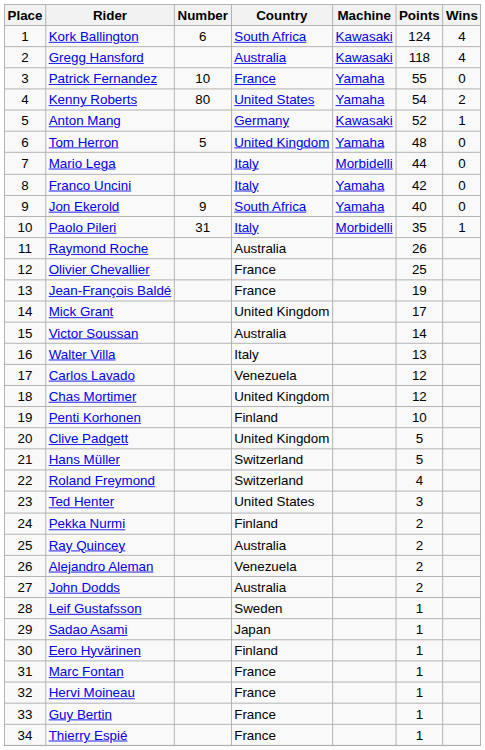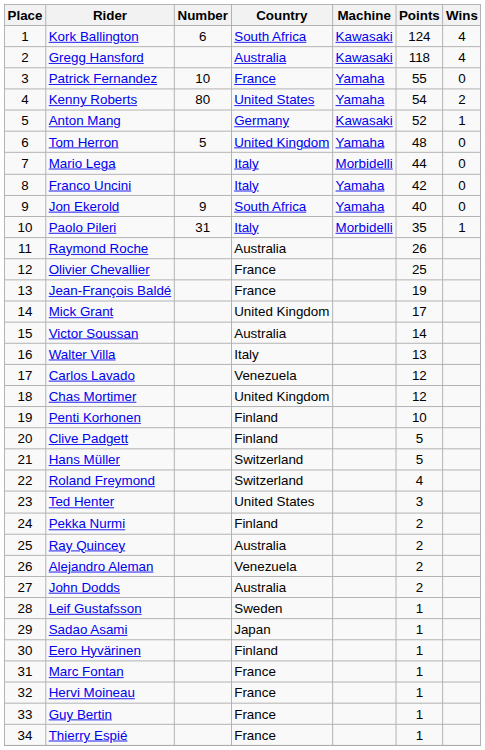 <table class="wikitable" style="font-size: 95%;">
 <tr>
 <th>Place</th>
 <th>Rider</th>
 <th>Number</th>
 <th>Country</th>
 <th>Machine</th>
 <th>Points</th>
 <th>Wins</th>
 </tr>
 <tr>
 <td align="center">1</td>
 <td> <a href='#'>Kork Ballington</a></td>
 <td align="center">6</td>
 <td><a href='#'>South Africa</a></td>
 <td><a href='#'>Kawasaki</a></td>
 <td align="center">124</td>
 <td align="center">4</td>
 </tr>
 <tr>
 <td align="center">2</td>
 <td> <a href='#'>Gregg Hansford</a></td>
 <td></td>
 <td><a href='#'>Australia</a></td>
 <td><a href='#'>Kawasaki</a></td>
 <td align="center">118</td>
 <td align="center">4</td>
 </tr>
 <tr>
 <td align="center">3</td>
 <td> <a href='#'>Patrick Fernandez</a></td>
 <td align="center">10</td>
 <td><a href='#'>France</a></td>
 <td><a href='#'>Yamaha</a></td>
 <td align="center">55</td>
 <td align="center">0</td>
 </tr>
 <tr>
 <td align="center">4</td>
 <td> <a href='#'>Kenny Roberts</a></td>
 <td align="center">80</td>
 <td><a href='#'>United States</a></td>
 <td><a href='#'>Yamaha</a></td>
 <td align="center">54</td>
 <td align="center">2</td>
 </tr>
 <tr>
 <td align="center">5</td>
 <td> <a href='#'>Anton Mang</a></td>
 <td></td>
 <td><a href='#'>Germany</a></td>
 <td><a href='#'>Kawasaki</a></td>
 <td align="center">52</td>
 <td align="center">1</td>
 </tr>
 <tr>
 <td align="center">6</td>
 <td> <a href='#'>Tom Herron</a></td>
 <td align="center">5</td>
 <td><a href='#'>United Kingdom</a></td>
 <td><a href='#'>Yamaha</a></td>
 <td align="center">48</td>
 <td align="center">0</td>
 </tr>
 <tr>
 <td align="center">7</td>
 <td> <a href='#'>Mario Lega</a></td>
 <td></td>
 <td><a href='#'>Italy</a></td>
 <td><a href='#'>Morbidelli</a></td>
 <td align="center">44</td>
 <td align="center">0</td>
 </tr>
 <tr>
 <td align="center">8</td>
 <td> <a href='#'>Franco Uncini</a></td>
 <td></td>
 <td><a href='#'>Italy</a></td>
 <td><a href='#'>Yamaha</a></td>
 <td align="center">42</td>
 <td align="center">0</td>
 </tr>
 <tr>
 <td align="center">9</td>
 <td> <a href='#'>Jon Ekerold</a></td>
 <td align="center">9</td>
 <td><a href='#'>South Africa</a></td>
 <td><a href='#'>Yamaha</a></td>
 <td align="center">40</td>
 <td align="center">0</td>
 </tr>
 <tr>
 <td align="center">10</td>
 <td> <a href='#'>Paolo Pileri</a></td>
 <td align="center">31</td>
 <td><a href='#'>Italy</a></td>
 <td><a href='#'>Morbidelli</a></td>
 <td align="center">35</td>
 <td align="center">1</td>
 </tr>
 <tr>
 <td align="center">11</td>
 <td> <a href='#'>Raymond Roche</a></td>
 <td align="center"></td>
 <td>Australia</td>
 <td></td>
 <td align="center">26</td>
 <td align="center"></td>
 </tr>
 <tr>
 <td align="center">12</td>
 <td> <a href='#'>Olivier Chevallier</a></td>
 <td align="center"></td>
 <td>France</td>
 <td></td>
 <td align="center">25</td>
 <td align="center"></td>
 </tr>
 <tr>
 <td align="center">13</td>
 <td> <a href='#'>Jean-François Baldé</a></td>
 <td align="center"></td>
 <td>France</td>
 <td></td>
 <td align="center">19</td>
 <td align="center"></td>
 </tr>
 <tr>
 <td align="center">14</td>
 <td> <a href='#'>Mick Grant</a></td>
 <td align="center"></td>
 <td>United Kingdom</td>
 <td></td>
 <td align="center">17</td>
 <td align="center"></td>
 </tr>
 <tr>
 <td align="center">15</td>
 <td> <a href='#'>Victor Soussan</a></td>
 <td align="center"></td>
 <td>Australia</td>
 <td></td>
 <td align="center">14</td>
 <td align="center"></td>
 </tr>
 <tr>
 <td align="center">16</td>
 <td> <a href='#'>Walter Villa</a></td>
 <td align="center"></td>
 <td>Italy</td>
 <td></td>
 <td align="center">13</td>
 <td align="center"></td>
 </tr>
 <tr>
 <td align="center">17</td>
 <td> <a href='#'>Carlos Lavado</a></td>
 <td align="center"></td>
 <td>Venezuela</td>
 <td></td>
 <td align="center">12</td>
 <td align="center"></td>
 </tr>
 <tr>
 <td align="center">18</td>
 <td> <a href='#'>Chas Mortimer</a></td>
 <td align="center"></td>
 <td>United Kingdom</td>
 <td></td>
 <td align="center">12</td>
 <td align="center"></td>
 </tr>
 <tr>
 <td align="center">19</td>
 <td> <a href='#'>Penti Korhonen</a></td>
 <td align="center"></td>
 <td>Finland</td>
 <td></td>
 <td align="center">10</td>
 <td align="center"></td>
 </tr>
 <tr>
 <td align="center">20</td>
 <td> <a href='#'>Clive Padgett</a></td>
 <td align="center"></td>
-<td>United Kingdom</td>
+<td>Finland</td>
 <td></td>
 <td align="center">5</td>
 <td align="center"></td>
 </tr>
 <tr>
 <td align="center">21</td>
 <td> <a href='#'>Hans Müller</a></td>
 <td align="center"></td>
 <td>Switzerland</td>
 <td></td>
 <td align="center">5</td>
 <td align="center"></td>
 </tr>
 <tr>
 <td align="center">22</td>
 <td> <a href='#'>Roland Freymond</a></td>
 <td align="center"></td>
 <td>Switzerland</td>
 <td></td>
 <td align="center">4</td>
 <td align="center"></td>
 </tr>
 <tr>
 <td align="center">23</td>
 <td> <a href='#'>Ted Henter</a></td>
 <td align="center"></td>
 <td>United States</td>
 <td></td>
 <td align="center">3</td>
 <td align="center"></td>
 </tr>
 <tr>
 <td align="center">24</td>
 <td> <a href='#'>Pekka Nurmi</a></td>
 <td align="center"></td>
 <td>Finland</td>
 <td></td>
 <td align="center">2</td>
 <td align="center"></td>
 </tr>
 <tr>
 <td align="center">25</td>
 <td> <a href='#'>Ray Quincey</a></td>
 <td align="center"></td>
 <td>Australia</td>
 <td></td>
 <td align="center">2</td>
 <td align="center"></td>
 </tr>
 <tr>
 <td align="center">26</td>
 <td> <a href='#'>Alejandro Aleman</a></td>
 <td align="center"></td>
 <td>Venezuela</td>
 <td></td>
 <td align="center">2</td>
 <td align="center"></td>
 </tr>
 <tr>
 <td align="center">27</td>
 <td> <a href='#'>John Dodds</a></td>
 <td align="center"></td>
 <td>Australia</td>
 <td></td>
 <td align="center">2</td>
 <td align="center"></td>
 </tr>
 <tr>
 <td align="center">28</td>
 <td> <a href='#'>Leif Gustafsson</a></td>
 <td align="center"></td>
 <td>Sweden</td>
 <td></td>
 <td align="center">1</td>
 <td align="center"></td>
 </tr>
 <tr>
 <td align="center">29</td>
 <td> <a href='#'>Sadao Asami</a></td>
 <td align="center"></td>
 <td>Japan</td>
 <td></td>
 <td align="center">1</td>
 <td align="center"></td>
 </tr>
 <tr>
 <td align="center">30</td>
 <td> <a href='#'>Eero Hyvärinen</a></td>
 <td align="center"></td>
 <td>Finland</td>
 <td></td>
 <td align="center">1</td>
 <td align="center"></td>
 </tr>
 <tr>
 <td align="center">31</td>
 <td> <a href='#'>Marc Fontan</a></td>
 <td align="center"></td>
 <td>France</td>
 <td></td>
 <td align="center">1</td>
 <td align="center"></td>
 </tr>
 <tr>
 <td align="center">32</td>
 <td> <a href='#'>Hervi Moineau</a></td>
 <td align="center"></td>
 <td>France</td>
 <td></td>
 <td align="center">1</td>
 <td align="center"></td>
 </tr>
 <tr>
 <td align="center">33</td>
 <td> <a href='#'>Guy Bertin</a></td>
 <td align="center"></td>
 <td>France</td>
 <td></td>
 <td align="center">1</td>
 <td align="center"></td>
 </tr>
 <tr>
 <td align="center">34</td>
 <td> <a href='#'>Thierry Espié</a></td>
 <td align="center"></td>
 <td>France</td>
 <td></td>
 <td align="center">1</td>
 <td align="center"></td>
 </tr>
 <tr>
 </tr>
 </table>
